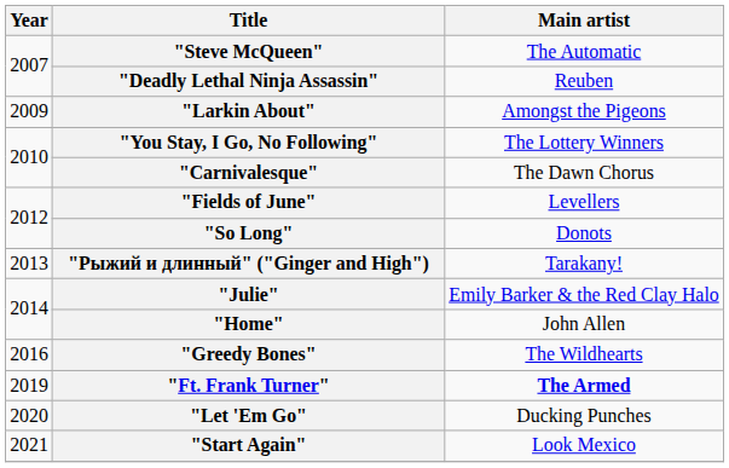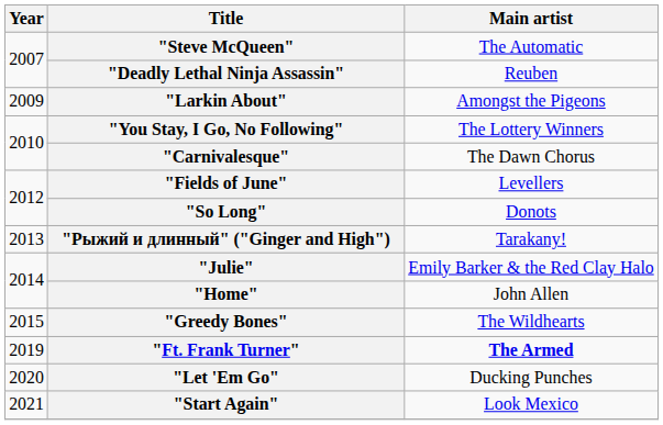 <table class="wikitable plainrowheaders" style="text-align:center;">
 <tr>
 <th scope="col" style="width:1em;">Year</th>
 <th scope="col" style="width:20em;">Title</th>
 <th scope="col">Main artist</th>
 </tr>
 <tr>
 <td rowspan="2">2007</td>
 <th scope="row">"Steve McQueen"</th>
 <td><a href='#'>The Automatic</a></td>
 </tr>
 <tr>
 <th scope="row">"Deadly Lethal Ninja Assassin"</th>
 <td><a href='#'>Reuben</a></td>
 </tr>
 <tr>
 <td>2009</td>
 <th scope="row">"Larkin About"</th>
 <td><a href='#'>Amongst the Pigeons</a></td>
 </tr>
 <tr>
 <td rowspan="2">2010</td>
 <th scope="row">"You Stay, I Go, No Following"</th>
 <td><a href='#'>The Lottery Winners</a></td>
 </tr>
 <tr>
 <th scope="row">"Carnivalesque"</th>
 <td>The Dawn Chorus</td>
 </tr>
 <tr>
 <td rowspan="2">2012</td>
 <th scope="row">"Fields of June"</th>
 <td><a href='#'>Levellers</a></td>
 </tr>
 <tr>
 <th scope="row">"So Long"</th>
 <td><a href='#'>Donots</a></td>
 </tr>
 <tr>
 <td>2013</td>
 <th scope="row">"Рыжий и длинный" ("Ginger and High")</th>
 <td><a href='#'>Tarakany!</a></td>
 </tr>
 <tr>
 <td rowspan="2">2014</td>
 <th scope="row">"Julie"</th>
 <td><a href='#'>Emily Barker & the Red Clay Halo</a></td>
 </tr>
 <tr>
 <th scope="row">"Home"</th>
 <td>John Allen</td>
 </tr>
 <tr>
-<td>2016</td>
+<td>2015</td>
 <th scope="row">"Greedy Bones"</th>
 <td><a href='#'>The Wildhearts</a></td>
 </tr>
 <tr>
 <td>2019</td>
 <th scope="row">"<a href='#'>Ft. Frank Turner</a>"</th>
 <td><strong><a href='#'>The Armed</a></strong></td>
 </tr>
 <tr>
 <td>2020</td>
 <th scope="row">"Let 'Em Go"</th>
 <td>Ducking Punches</td>
 </tr>
 <tr>
 <td>2021</td>
 <th scope="row">"Start Again"</th>
 <td><a href='#'>Look Mexico</a></td>
 </tr>
 <tr>
 </tr>
 </table>
